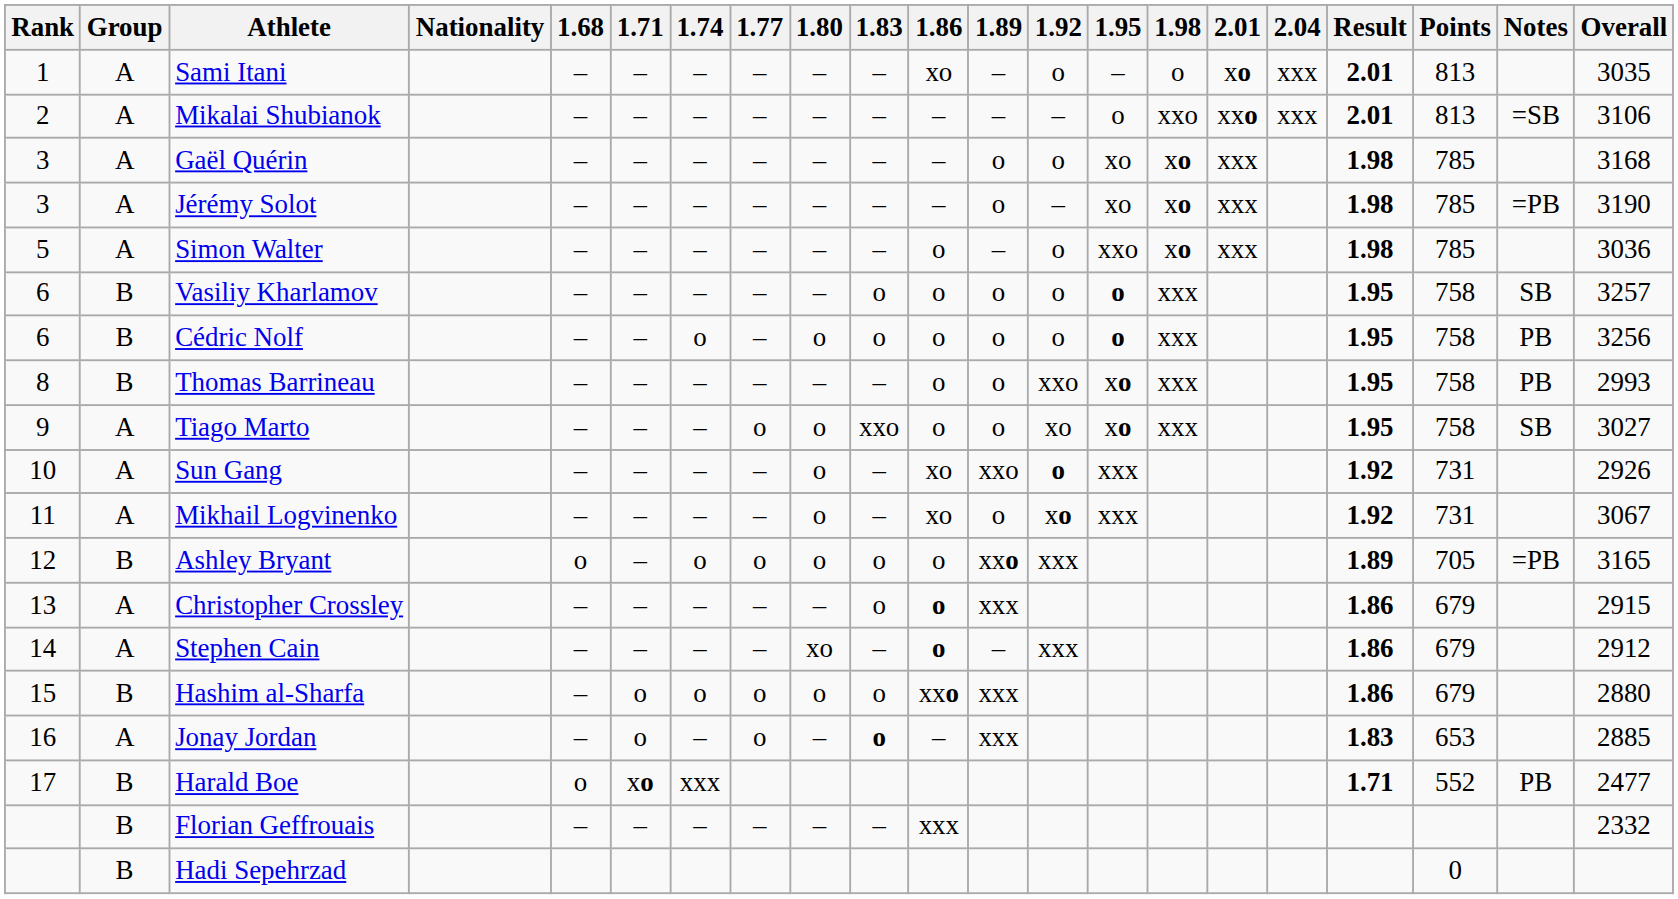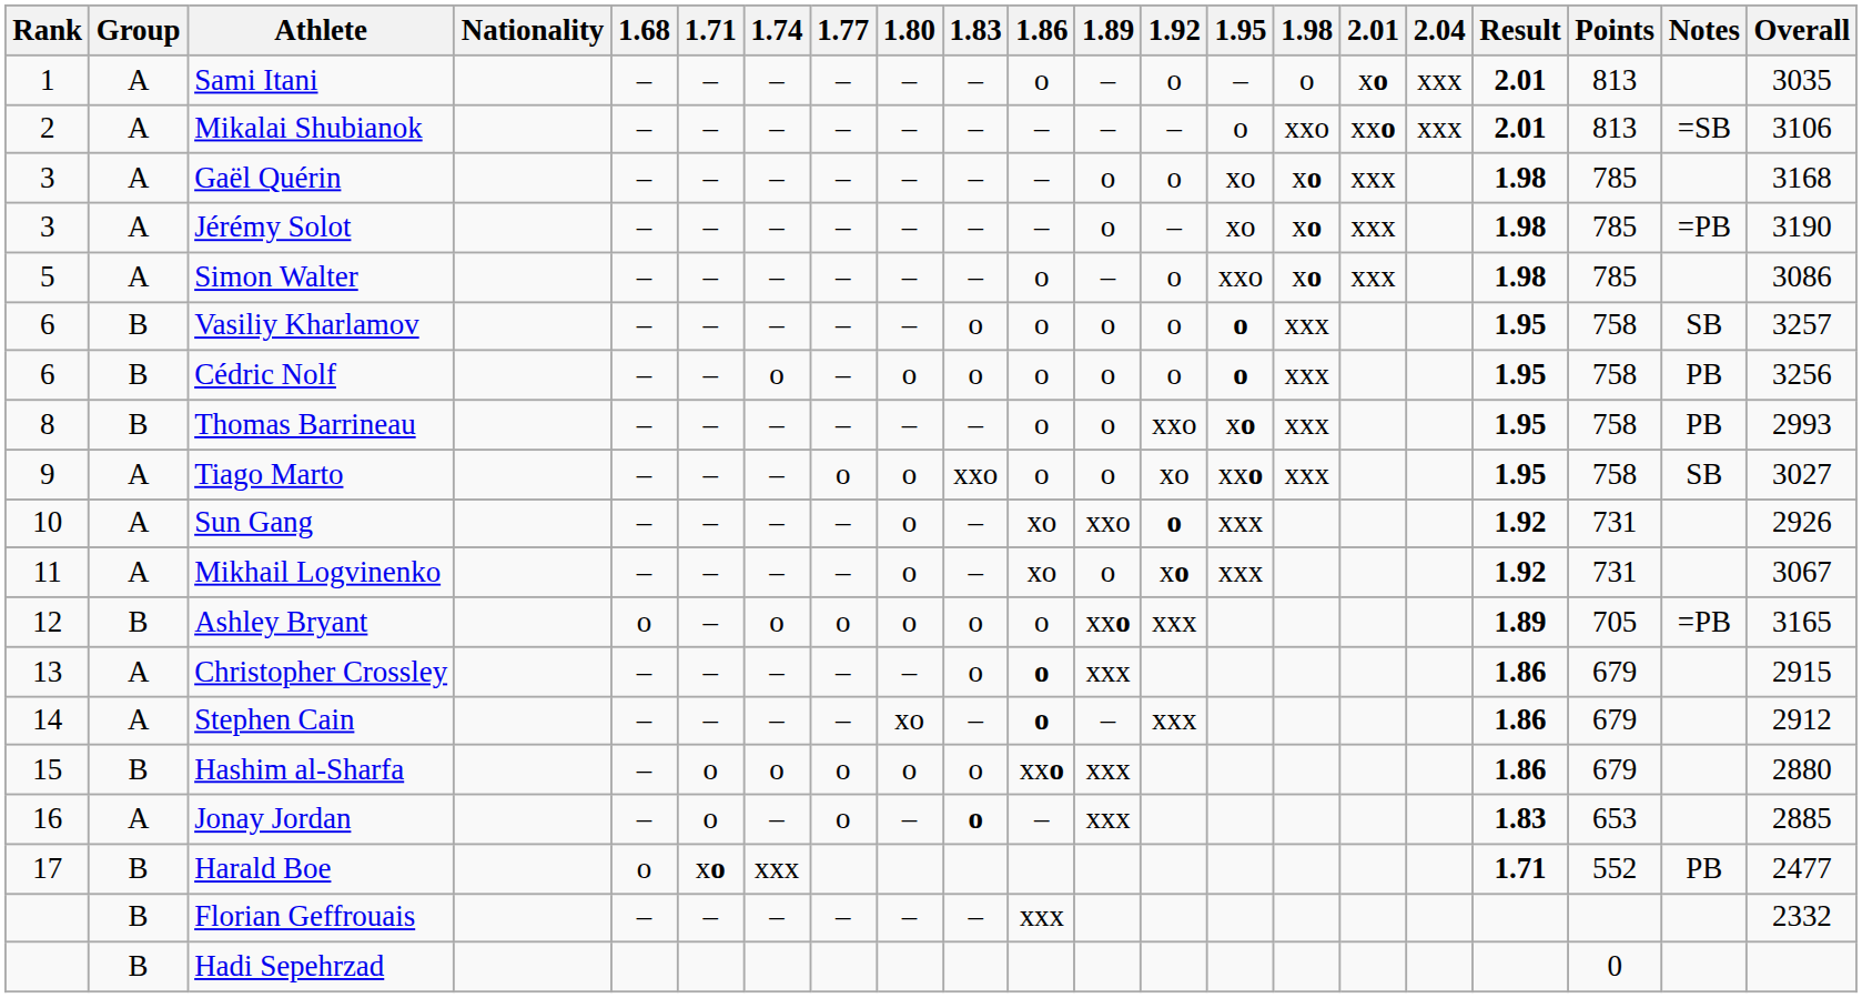 <table class="wikitable sortable" style="text-align:center;font-size:90%">
 <tr>
 <th>Rank</th>
 <th>Group</th>
 <th>Athlete</th>
 <th>Nationality</th>
 <th>1.68</th>
 <th>1.71</th>
 <th>1.74</th>
 <th>1.77</th>
 <th>1.80</th>
 <th>1.83</th>
 <th>1.86</th>
 <th>1.89</th>
 <th>1.92</th>
 <th>1.95</th>
 <th>1.98</th>
 <th>2.01</th>
 <th>2.04</th>
 <th>Result</th>
 <th>Points</th>
 <th>Notes</th>
 <th>Overall</th>
 </tr>
 <tr>
 <td>1</td>
 <td>A</td>
 <td align="left"><a href='#'>Sami Itani</a></td>
 <td align=left></td>
 <td>–</td>
 <td>–</td>
 <td>–</td>
 <td>–</td>
 <td>–</td>
 <td>–</td>
-<td>xo</td>
+<td>o</td>
 <td>–</td>
 <td>o</td>
 <td>–</td>
 <td>o</td>
 <td>x<strong>o</strong></td>
 <td>xxx</td>
 <td><strong>2.01</strong></td>
 <td>813</td>
 <td></td>
 <td>3035</td>
 </tr>
 <tr>
 <td>2</td>
 <td>A</td>
 <td align="left"><a href='#'>Mikalai Shubianok</a></td>
 <td align=left></td>
 <td>–</td>
 <td>–</td>
 <td>–</td>
 <td>–</td>
 <td>–</td>
 <td>–</td>
 <td>–</td>
 <td>–</td>
 <td>–</td>
 <td>o</td>
 <td>xxo</td>
 <td>xx<strong>o</strong></td>
 <td>xxx</td>
 <td><strong>2.01</strong></td>
 <td>813</td>
 <td>=SB</td>
 <td>3106</td>
 </tr>
 <tr>
 <td>3</td>
 <td>A</td>
 <td align="left"><a href='#'>Gaël Quérin</a></td>
 <td align=left></td>
 <td>–</td>
 <td>–</td>
 <td>–</td>
 <td>–</td>
 <td>–</td>
 <td>–</td>
 <td>–</td>
 <td>o</td>
 <td>o</td>
 <td>xo</td>
 <td>x<strong>o</strong></td>
 <td>xxx</td>
 <td></td>
 <td><strong>1.98</strong></td>
 <td>785</td>
 <td></td>
 <td>3168</td>
 </tr>
 <tr>
 <td>3</td>
 <td>A</td>
 <td align="left"><a href='#'>Jérémy Solot</a></td>
 <td align=left></td>
 <td>–</td>
 <td>–</td>
 <td>–</td>
 <td>–</td>
 <td>–</td>
 <td>–</td>
 <td>–</td>
 <td>o</td>
 <td>–</td>
 <td>xo</td>
 <td>x<strong>o</strong></td>
 <td>xxx</td>
 <td></td>
 <td><strong>1.98</strong></td>
 <td>785</td>
 <td>=PB</td>
 <td>3190</td>
 </tr>
 <tr>
 <td>5</td>
 <td>A</td>
 <td align="left"><a href='#'>Simon Walter</a></td>
 <td align=left></td>
 <td>–</td>
 <td>–</td>
 <td>–</td>
 <td>–</td>
 <td>–</td>
 <td>–</td>
 <td>o</td>
 <td>–</td>
 <td>o</td>
 <td>xxo</td>
 <td>x<strong>o</strong></td>
 <td>xxx</td>
 <td></td>
 <td><strong>1.98</strong></td>
 <td>785</td>
 <td></td>
-<td>3036</td>
+<td>3086</td>
 </tr>
 <tr>
 <td>6</td>
 <td>B</td>
 <td align="left"><a href='#'>Vasiliy Kharlamov</a></td>
 <td align=left></td>
 <td>–</td>
 <td>–</td>
 <td>–</td>
 <td>–</td>
 <td>–</td>
 <td>o</td>
 <td>o</td>
 <td>o</td>
 <td>o</td>
 <td><strong>o</strong></td>
 <td>xxx</td>
 <td></td>
 <td></td>
 <td><strong>1.95</strong></td>
 <td>758</td>
 <td>SB</td>
 <td>3257</td>
 </tr>
 <tr>
 <td>6</td>
 <td>B</td>
 <td align="left"><a href='#'>Cédric Nolf</a></td>
 <td align=left></td>
 <td>–</td>
 <td>–</td>
 <td>o</td>
 <td>–</td>
 <td>o</td>
 <td>o</td>
 <td>o</td>
 <td>o</td>
 <td>o</td>
 <td><strong>o</strong></td>
 <td>xxx</td>
 <td></td>
 <td></td>
 <td><strong>1.95</strong></td>
 <td>758</td>
 <td>PB</td>
 <td>3256</td>
 </tr>
 <tr>
 <td>8</td>
 <td>B</td>
 <td align="left"><a href='#'>Thomas Barrineau</a></td>
 <td align=left></td>
 <td>–</td>
 <td>–</td>
 <td>–</td>
 <td>–</td>
 <td>–</td>
 <td>–</td>
 <td>o</td>
 <td>o</td>
 <td>xxo</td>
 <td>x<strong>o</strong></td>
 <td>xxx</td>
 <td></td>
 <td></td>
 <td><strong>1.95</strong></td>
 <td>758</td>
 <td>PB</td>
 <td>2993</td>
 </tr>
 <tr>
 <td>9</td>
 <td>A</td>
 <td align="left"><a href='#'>Tiago Marto</a></td>
 <td align=left></td>
 <td>–</td>
 <td>–</td>
 <td>–</td>
 <td>o</td>
 <td>o</td>
 <td>xxo</td>
 <td>o</td>
 <td>o</td>
 <td>xo</td>
-<td>x<strong>o</strong></td>
+<td>xx<strong>o</strong></td>
 <td>xxx</td>
 <td></td>
 <td></td>
 <td><strong>1.95</strong></td>
 <td>758</td>
 <td>SB</td>
 <td>3027</td>
 </tr>
 <tr>
 <td>10</td>
 <td>A</td>
 <td align="left"><a href='#'>Sun Gang</a></td>
 <td align=left></td>
 <td>–</td>
 <td>–</td>
 <td>–</td>
 <td>–</td>
 <td>o</td>
 <td>–</td>
 <td>xo</td>
 <td>xxo</td>
 <td><strong>o</strong></td>
 <td>xxx</td>
 <td></td>
 <td></td>
 <td></td>
 <td><strong>1.92</strong></td>
 <td>731</td>
 <td></td>
 <td>2926</td>
 </tr>
 <tr>
 <td>11</td>
 <td>A</td>
 <td align="left"><a href='#'>Mikhail Logvinenko</a></td>
 <td align=left></td>
 <td>–</td>
 <td>–</td>
 <td>–</td>
 <td>–</td>
 <td>o</td>
 <td>–</td>
 <td>xo</td>
 <td>o</td>
 <td>x<strong>o</strong></td>
 <td>xxx</td>
 <td></td>
 <td></td>
 <td></td>
 <td><strong>1.92</strong></td>
 <td>731</td>
 <td></td>
 <td>3067</td>
 </tr>
 <tr>
 <td>12</td>
 <td>B</td>
 <td align="left"><a href='#'>Ashley Bryant</a></td>
 <td align=left></td>
 <td>o</td>
 <td>–</td>
 <td>o</td>
 <td>o</td>
 <td>o</td>
 <td>o</td>
 <td>o</td>
 <td>xx<strong>o</strong></td>
 <td>xxx</td>
 <td></td>
 <td></td>
 <td></td>
 <td></td>
 <td><strong>1.89</strong></td>
 <td>705</td>
 <td>=PB</td>
 <td>3165</td>
 </tr>
 <tr>
 <td>13</td>
 <td>A</td>
 <td align="left"><a href='#'>Christopher Crossley</a></td>
 <td align=left></td>
 <td>–</td>
 <td>–</td>
 <td>–</td>
 <td>–</td>
 <td>–</td>
 <td>o</td>
 <td><strong>o</strong></td>
 <td>xxx</td>
 <td></td>
 <td></td>
 <td></td>
 <td></td>
 <td></td>
 <td><strong>1.86</strong></td>
 <td>679</td>
 <td></td>
 <td>2915</td>
 </tr>
 <tr>
 <td>14</td>
 <td>A</td>
 <td align="left"><a href='#'>Stephen Cain</a></td>
 <td align=left></td>
 <td>–</td>
 <td>–</td>
 <td>–</td>
 <td>–</td>
 <td>xo</td>
 <td>–</td>
 <td><strong>o</strong></td>
 <td>–</td>
 <td>xxx</td>
 <td></td>
 <td></td>
 <td></td>
 <td></td>
 <td><strong>1.86</strong></td>
 <td>679</td>
 <td></td>
 <td>2912</td>
 </tr>
 <tr>
 <td>15</td>
 <td>B</td>
 <td align="left"><a href='#'>Hashim al-Sharfa</a></td>
 <td align=left></td>
 <td>–</td>
 <td>o</td>
 <td>o</td>
 <td>o</td>
 <td>o</td>
 <td>o</td>
 <td>xx<strong>o</strong></td>
 <td>xxx</td>
 <td></td>
 <td></td>
 <td></td>
 <td></td>
 <td></td>
 <td><strong>1.86</strong></td>
 <td>679</td>
 <td></td>
 <td>2880</td>
 </tr>
 <tr>
 <td>16</td>
 <td>A</td>
 <td align="left"><a href='#'>Jonay Jordan</a></td>
 <td align=left></td>
 <td>–</td>
 <td>o</td>
 <td>–</td>
 <td>o</td>
 <td>–</td>
 <td><strong>o</strong></td>
 <td>–</td>
 <td>xxx</td>
 <td></td>
 <td></td>
 <td></td>
 <td></td>
 <td></td>
 <td><strong>1.83</strong></td>
 <td>653</td>
 <td></td>
 <td>2885</td>
 </tr>
 <tr>
 <td>17</td>
 <td>B</td>
 <td align="left"><a href='#'>Harald Boe</a></td>
 <td align=left></td>
 <td>o</td>
 <td>x<strong>o</strong></td>
 <td>xxx</td>
 <td></td>
 <td></td>
 <td></td>
 <td></td>
 <td></td>
 <td></td>
 <td></td>
 <td></td>
 <td></td>
 <td></td>
 <td><strong>1.71</strong></td>
 <td>552</td>
 <td>PB</td>
 <td>2477</td>
 </tr>
 <tr>
 <td></td>
 <td>B</td>
 <td align="left"><a href='#'>Florian Geffrouais</a></td>
 <td align=left></td>
 <td>–</td>
 <td>–</td>
 <td>–</td>
 <td>–</td>
 <td>–</td>
 <td>–</td>
 <td>xxx</td>
 <td></td>
 <td></td>
 <td></td>
 <td></td>
 <td></td>
 <td></td>
 <td><strong></strong></td>
 <td></td>
 <td></td>
 <td>2332</td>
 </tr>
 <tr>
 <td></td>
 <td>B</td>
 <td align="left"><a href='#'>Hadi Sepehrzad</a></td>
 <td align=left></td>
 <td></td>
 <td></td>
 <td></td>
 <td></td>
 <td></td>
 <td></td>
 <td></td>
 <td></td>
 <td></td>
 <td></td>
 <td></td>
 <td></td>
 <td></td>
 <td><strong></strong></td>
 <td>0</td>
 <td></td>
 <td></td>
 </tr>
 </table>
